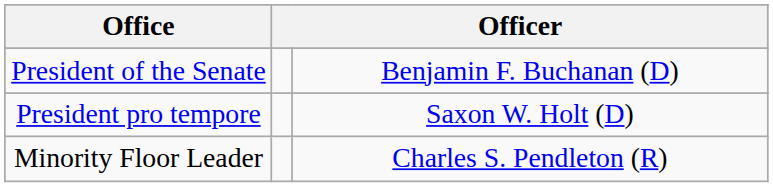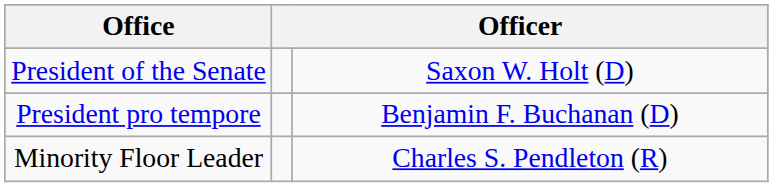 <table class="wikitable" style="text-align:center">
 <tr>
 <th width="35%">Office</th>
 <th colspan=2 width="65%">Officer</th>
 </tr>
 <tr>
 <td><a href='#'>President of the Senate</a></td>
 <td></td>
-<td><a href='#'>Benjamin F. Buchanan</a> (<a href='#'>D</a>)</td>
+<td><a href='#'>Saxon W. Holt</a> (<a href='#'>D</a>)</td>
 </tr>
 <tr>
 <td><a href='#'>President pro tempore</a></td>
 <td></td>
-<td><a href='#'>Saxon W. Holt</a> (<a href='#'>D</a>)</td>
+<td><a href='#'>Benjamin F. Buchanan</a> (<a href='#'>D</a>)</td>
 </tr>
 <tr>
 <td>Minority Floor Leader</td>
 <td></td>
 <td><a href='#'>Charles S. Pendleton</a> (<a href='#'>R</a>)</td>
 </tr>
 </table>
